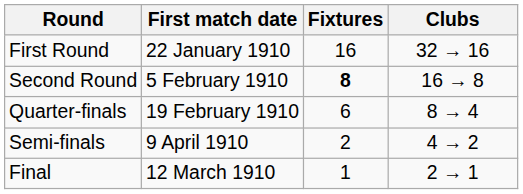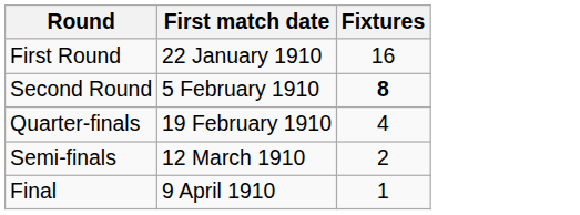 <table class="wikitable">
 <tr>
 <th>Round</th>
 <th>First match date</th>
 <th>Fixtures</th>
-<th width=100>Clubs</th>
 </tr>
 <tr align=center>
 <td align=left>First Round</td>
 <td align=left>22 January 1910</td>
 <td>16</td>
-<td>32 → 16</td>
 </tr>
 <tr align=center>
 <td align=left>Second Round</td>
 <td align=left>5 February 1910</td>
 <td><strong>8</strong></td>
-<td>16 → 8</td>
 </tr>
 <tr align=center>
 <td align=left>Quarter-finals</td>
 <td align=left>19 February 1910</td>
-<td>6</td>
-<td>8 → 4</td>
+<td>4</td>
 </tr>
 <tr align=center>
 <td align=left>Semi-finals</td>
-<td align=left>9 April 1910</td>
+<td align=left>12 March 1910</td>
 <td>2</td>
-<td>4 → 2</td>
 </tr>
 <tr align=center>
 <td align=left>Final</td>
-<td align=left>12 March 1910</td>
+<td align=left>9 April 1910</td>
 <td>1</td>
-<td>2 → 1</td>
 </tr>
 </table>
